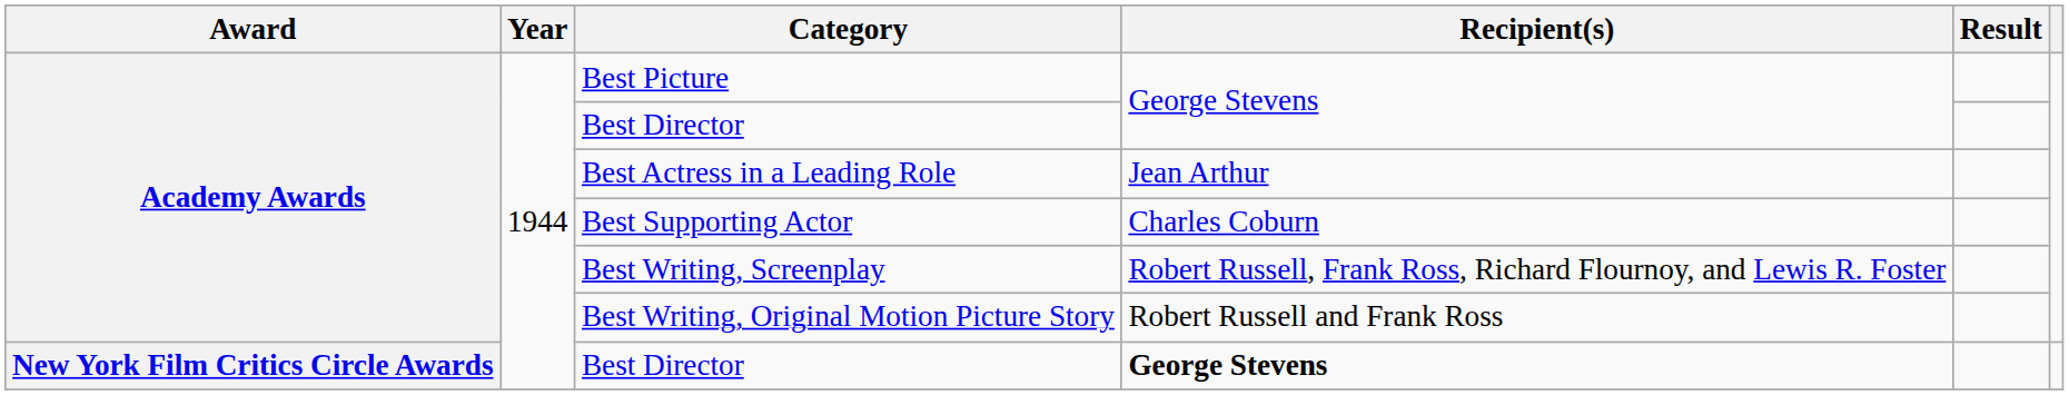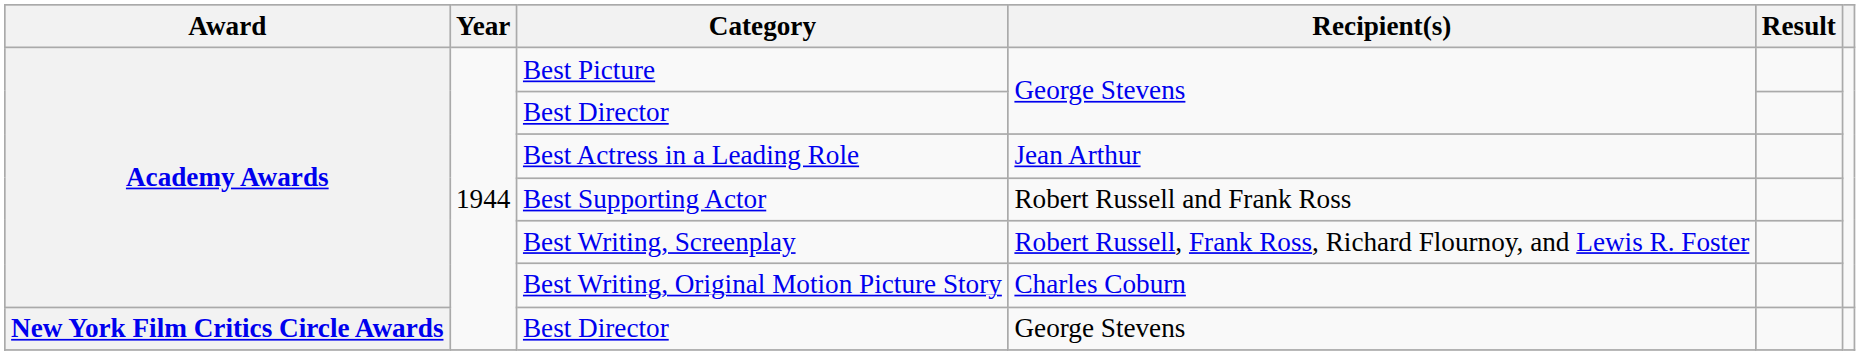 <table class="wikitable plainrowheaders">
 <tr>
 <th scope="col">Award</th>
 <th scope="col">Year</th>
 <th scope="col">Category</th>
 <th scope="col">Recipient(s)</th>
 <th scope="col">Result</th>
 <th scope="col"></th>
 </tr>
 <tr>
 <th scope="row" rowspan="6"><a href='#'>Academy Awards</a></th>
 <td rowspan="7">1944</td>
 <td><a href='#'>Best Picture</a></td>
 <td rowspan="2"><a href='#'>George Stevens</a></td>
 <td></td>
 <td rowspan="6"></td>
 </tr>
 <tr>
 <td><a href='#'>Best Director</a></td>
 <td></td>
 </tr>
 <tr>
 <td><a href='#'>Best Actress in a Leading Role</a></td>
 <td><a href='#'>Jean Arthur</a></td>
 <td></td>
 </tr>
 <tr>
 <td><a href='#'>Best Supporting Actor</a></td>
-<td><a href='#'>Charles Coburn</a></td>
+<td>Robert Russell and Frank Ross</td>
 <td></td>
 </tr>
 <tr>
 <td><a href='#'>Best Writing, Screenplay</a></td>
 <td><a href='#'>Robert Russell</a>, <a href='#'>Frank Ross</a>, Richard Flournoy, and <a href='#'>Lewis R. Foster</a></td>
 <td></td>
 </tr>
 <tr>
 <td><a href='#'>Best Writing, Original Motion Picture Story</a></td>
-<td>Robert Russell and Frank Ross</td>
+<td><a href='#'>Charles Coburn</a></td>
 <td></td>
 </tr>
 <tr>
 <th scope="row"><a href='#'>New York Film Critics Circle Awards</a></th>
 <td><a href='#'>Best Director</a></td>
-<td><strong>George Stevens</strong></td>
+<td>George Stevens</td>
 <td></td>
 <td></td>
 </tr>
 </table>
